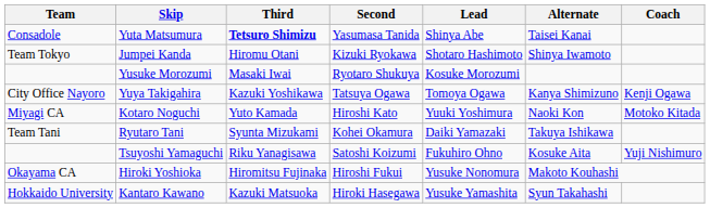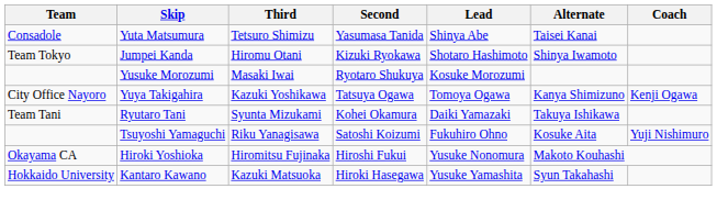 <table class="wikitable">
 <tr>
 <th>Team</th>
 <th><a href='#'>Skip</a></th>
 <th>Third</th>
 <th>Second</th>
 <th>Lead</th>
 <th>Alternate</th>
 <th>Coach</th>
 </tr>
 <tr>
 <td> <a href='#'>Consadole</a></td>
 <td><a href='#'>Yuta Matsumura</a></td>
-<td><strong><a href='#'>Tetsuro Shimizu</a></strong></td>
+<td><a href='#'>Tetsuro Shimizu</a></td>
 <td><a href='#'>Yasumasa Tanida</a></td>
 <td><a href='#'>Shinya Abe</a></td>
 <td><a href='#'>Taisei Kanai</a></td>
 <td></td>
 </tr>
 <tr>
 <td> Team Tokyo</td>
 <td><a href='#'>Jumpei Kanda</a></td>
 <td><a href='#'>Hiromu Otani</a></td>
 <td><a href='#'>Kizuki Ryokawa</a></td>
 <td><a href='#'>Shotaro Hashimoto</a></td>
 <td><a href='#'>Shinya Iwamoto</a></td>
 <td></td>
 </tr>
 <tr>
 <td> </td>
 <td><a href='#'>Yusuke Morozumi</a></td>
 <td><a href='#'>Masaki Iwai</a></td>
 <td><a href='#'>Ryotaro Shukuya</a></td>
 <td><a href='#'>Kosuke Morozumi</a></td>
 <td></td>
 <td></td>
 </tr>
 <tr>
 <td> City Office <a href='#'>Nayoro</a></td>
 <td><a href='#'>Yuya Takigahira</a></td>
 <td><a href='#'>Kazuki Yoshikawa</a></td>
 <td><a href='#'>Tatsuya Ogawa</a></td>
 <td><a href='#'>Tomoya Ogawa</a></td>
 <td><a href='#'>Kanya Shimizuno</a></td>
 <td><a href='#'>Kenji Ogawa</a></td>
-</tr>
-<tr>
-<td> <a href='#'>Miyagi</a> CA</td>
-<td><a href='#'>Kotaro Noguchi</a></td>
-<td><a href='#'>Yuto Kamada</a></td>
-<td><a href='#'>Hiroshi Kato</a></td>
-<td><a href='#'>Yuuki Yoshimura</a></td>
-<td><a href='#'>Naoki Kon</a></td>
-<td><a href='#'>Motoko Kitada</a></td>
 </tr>
 <tr>
 <td> Team Tani</td>
 <td><a href='#'>Ryutaro Tani</a></td>
 <td><a href='#'>Syunta Mizukami</a></td>
 <td><a href='#'>Kohei Okamura</a></td>
 <td><a href='#'>Daiki Yamazaki</a></td>
 <td><a href='#'>Takuya Ishikawa</a></td>
 <td></td>
 </tr>
 <tr>
 <td> </td>
 <td><a href='#'>Tsuyoshi Yamaguchi</a></td>
 <td><a href='#'>Riku Yanagisawa</a></td>
 <td><a href='#'>Satoshi Koizumi</a></td>
 <td><a href='#'>Fukuhiro Ohno</a></td>
 <td><a href='#'>Kosuke Aita</a></td>
 <td><a href='#'>Yuji Nishimuro</a></td>
 </tr>
 <tr>
 <td> <a href='#'>Okayama</a> CA</td>
 <td><a href='#'>Hiroki Yoshioka</a></td>
 <td><a href='#'>Hiromitsu Fujinaka</a></td>
 <td><a href='#'>Hiroshi Fukui</a></td>
 <td><a href='#'>Yusuke Nonomura</a></td>
 <td colspan="2"><a href='#'>Makoto Kouhashi</a></td>
 </tr>
 <tr>
 <td> <a href='#'>Hokkaido University</a></td>
 <td><a href='#'>Kantaro Kawano</a></td>
 <td><a href='#'>Kazuki Matsuoka</a></td>
 <td><a href='#'>Hiroki Hasegawa</a></td>
 <td><a href='#'>Yusuke Yamashita</a></td>
 <td><a href='#'>Syun Takahashi</a></td>
 <td></td>
 </tr>
 </table>
